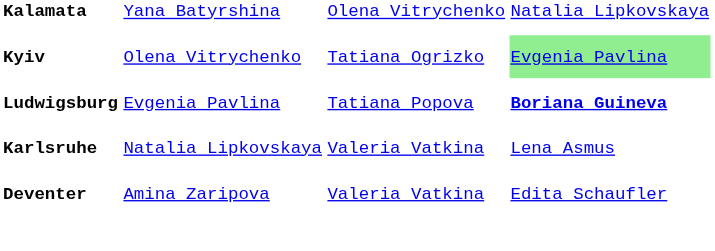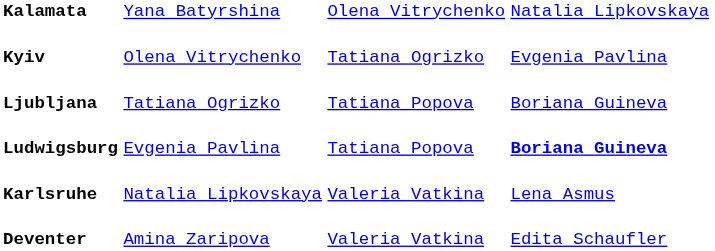 <table>
 <tr>
 <th scope=row style="text-align:left">Kalamata</th>
 <td style="height:30px;"> <a href='#'>Yana Batyrshina</a></td>
 <td style="height:30px;"> <a href='#'>Olena Vitrychenko</a></td>
 <td style="height:30px;"> <a href='#'>Natalia Lipkovskaya</a></td>
 </tr>
 <tr>
 <th scope=row style="text-align:left">Kyiv</th>
 <td style="height:30px;"> <a href='#'>Olena Vitrychenko</a></td>
 <td style="height:30px;"> <a href='#'>Tatiana Ogrizko</a></td>
-<td style="background: lightgreen; height:30px;"> <a href='#'>Evgenia Pavlina</a></td>
+<td style="height:30px;"> <a href='#'>Evgenia Pavlina</a></td>
+</tr>
+<tr>
+<th scope=row style="text-align:left">Ljubljana</th>
+<td style="height:30px;"> <a href='#'>Tatiana Ogrizko</a></td>
+<td style="height:30px;"> <a href='#'>Tatiana Popova</a></td>
+<td style="height:30px;"> <a href='#'>Boriana Guineva</a></td>
 </tr>
 <tr>
 <th scope=row style="text-align:left">Ludwigsburg</th>
 <td style="height:30px;"> <a href='#'>Evgenia Pavlina</a></td>
 <td style="height:30px;"> <a href='#'>Tatiana Popova</a></td>
 <td style="height:30px;"><strong> <a href='#'>Boriana Guineva</a></strong></td>
 </tr>
 <tr>
 <th scope=row style="text-align:left">Karlsruhe</th>
 <td style="height:30px;"> <a href='#'>Natalia Lipkovskaya</a></td>
 <td style="height:30px;"> <a href='#'>Valeria Vatkina</a></td>
 <td style="height:30px;"> <a href='#'>Lena Asmus</a></td>
 </tr>
 <tr>
 <th scope=row style="text-align:left">Deventer</th>
 <td style="height:30px;"> <a href='#'>Amina Zaripova</a></td>
 <td style="height:30px;"> <a href='#'>Valeria Vatkina</a></td>
 <td style="height:30px;"> <a href='#'>Edita Schaufler</a></td>
 </tr>
 <tr>
 </tr>
 </table>
